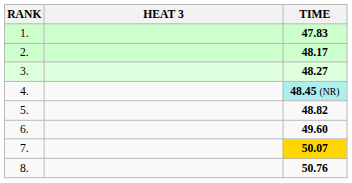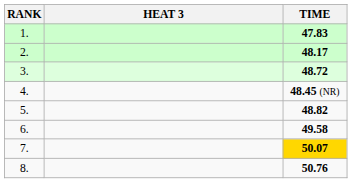 <table class="wikitable" style="border-collapse: collapse; font-size: 90%;">
 <tr>
 <th>RANK</th>
 <th style="width: 20em">HEAT 3</th>
 <th style="width: 5em">TIME</th>
 </tr>
 <tr style="background:#ccffcc;">
 <td align="center">1.</td>
 <td></td>
 <td align="center"><strong>47.83</strong></td>
 </tr>
 <tr style="background:#ccffcc;">
 <td align="center">2.</td>
 <td></td>
 <td align="center"><strong>48.17</strong></td>
 </tr>
 <tr style="background:#ddffdd;">
 <td align="center">3.</td>
 <td></td>
-<td align="center"><strong>48.27</strong></td>
+<td align="center"><strong>48.72</strong></td>
 </tr>
 <tr>
 <td align="center">4.</td>
 <td></td>
-<td align="center" style="background: paleturquoise;"><strong>48.45</strong> <small>(NR)</small></td>
+<td align="center"><strong>48.45</strong> <small>(NR)</small></td>
 </tr>
 <tr>
 <td align="center">5.</td>
 <td></td>
 <td align="center"><strong>48.82</strong></td>
 </tr>
 <tr>
 <td align="center">6.</td>
 <td></td>
-<td align="center"><strong>49.60</strong></td>
+<td align="center"><strong>49.58</strong></td>
 </tr>
 <tr>
 <td align="center">7.</td>
 <td></td>
 <td align="center" style="background: gold;"><strong>50.07</strong></td>
 </tr>
 <tr>
 <td align="center">8.</td>
 <td></td>
 <td align="center"><strong>50.76</strong></td>
 </tr>
 </table>
